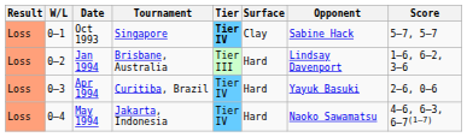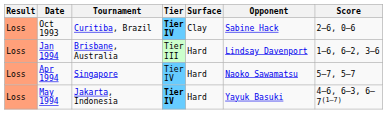 <table class="sortable wikitable">
 <tr>
 <th>Result</th>
-<th style="width:35px" class="unsortable">W/L</th>
 <th style="width:55px">Date</th>
 <th style="width:155px">Tournament</th>
 <th>Tier</th>
 <th style="width:50px">Surface</th>
 <th style="width:160px">Opponent</th>
 <th style="width:120px" class="unsortable">Score</th>
 </tr>
 <tr>
 <td style="background:#ffa07a;">Loss</td>
-<td>0–1</td>
 <td>Oct 1993</td>
-<td><a href='#'>Singapore</a></td>
+<td><a href='#'>Curitiba</a>, Brazil</td>
 <td style="background:#6cf;"><strong>Tier IV</strong></td>
 <td>Clay</td>
 <td> <a href='#'>Sabine Hack</a></td>
-<td>5–7, 5–7</td>
+<td>2–6, 0–6</td>
 </tr>
 <tr>
 <td style="background:#ffa07a;">Loss</td>
-<td>0–2</td>
 <td><a href='#'>Jan 1994</a></td>
 <td><a href='#'>Brisbane</a>, Australia</td>
 <td style="background:#ccffcc;">Tier III</td>
 <td>Hard</td>
 <td> <a href='#'>Lindsay Davenport</a></td>
 <td>1–6, 6–2, 3–6</td>
 </tr>
 <tr>
 <td style="background:#ffa07a;">Loss</td>
-<td>0–3</td>
 <td><a href='#'>Apr 1994</a></td>
-<td><a href='#'>Curitiba</a>, Brazil</td>
+<td><a href='#'>Singapore</a></td>
 <td style="background:#6cf;">Tier IV</td>
 <td>Hard</td>
-<td> <a href='#'>Yayuk Basuki</a></td>
-<td>2–6, 0–6</td>
+<td> <a href='#'>Naoko Sawamatsu</a></td>
+<td>5–7, 5–7</td>
 </tr>
 <tr>
 <td style="background:#ffa07a;">Loss</td>
-<td>0–4</td>
 <td><a href='#'>May 1994</a></td>
 <td><a href='#'>Jakarta</a>, Indonesia</td>
-<td style="background:#6cf;">Tier IV</td>
+<td style="background:#6cf;"><strong>Tier IV</strong></td>
 <td>Hard</td>
-<td> <a href='#'>Naoko Sawamatsu</a></td>
+<td> <a href='#'>Yayuk Basuki</a></td>
 <td>4–6, 6–3, 6–7<sup>(1–7)</sup></td>
 </tr>
 </table>
